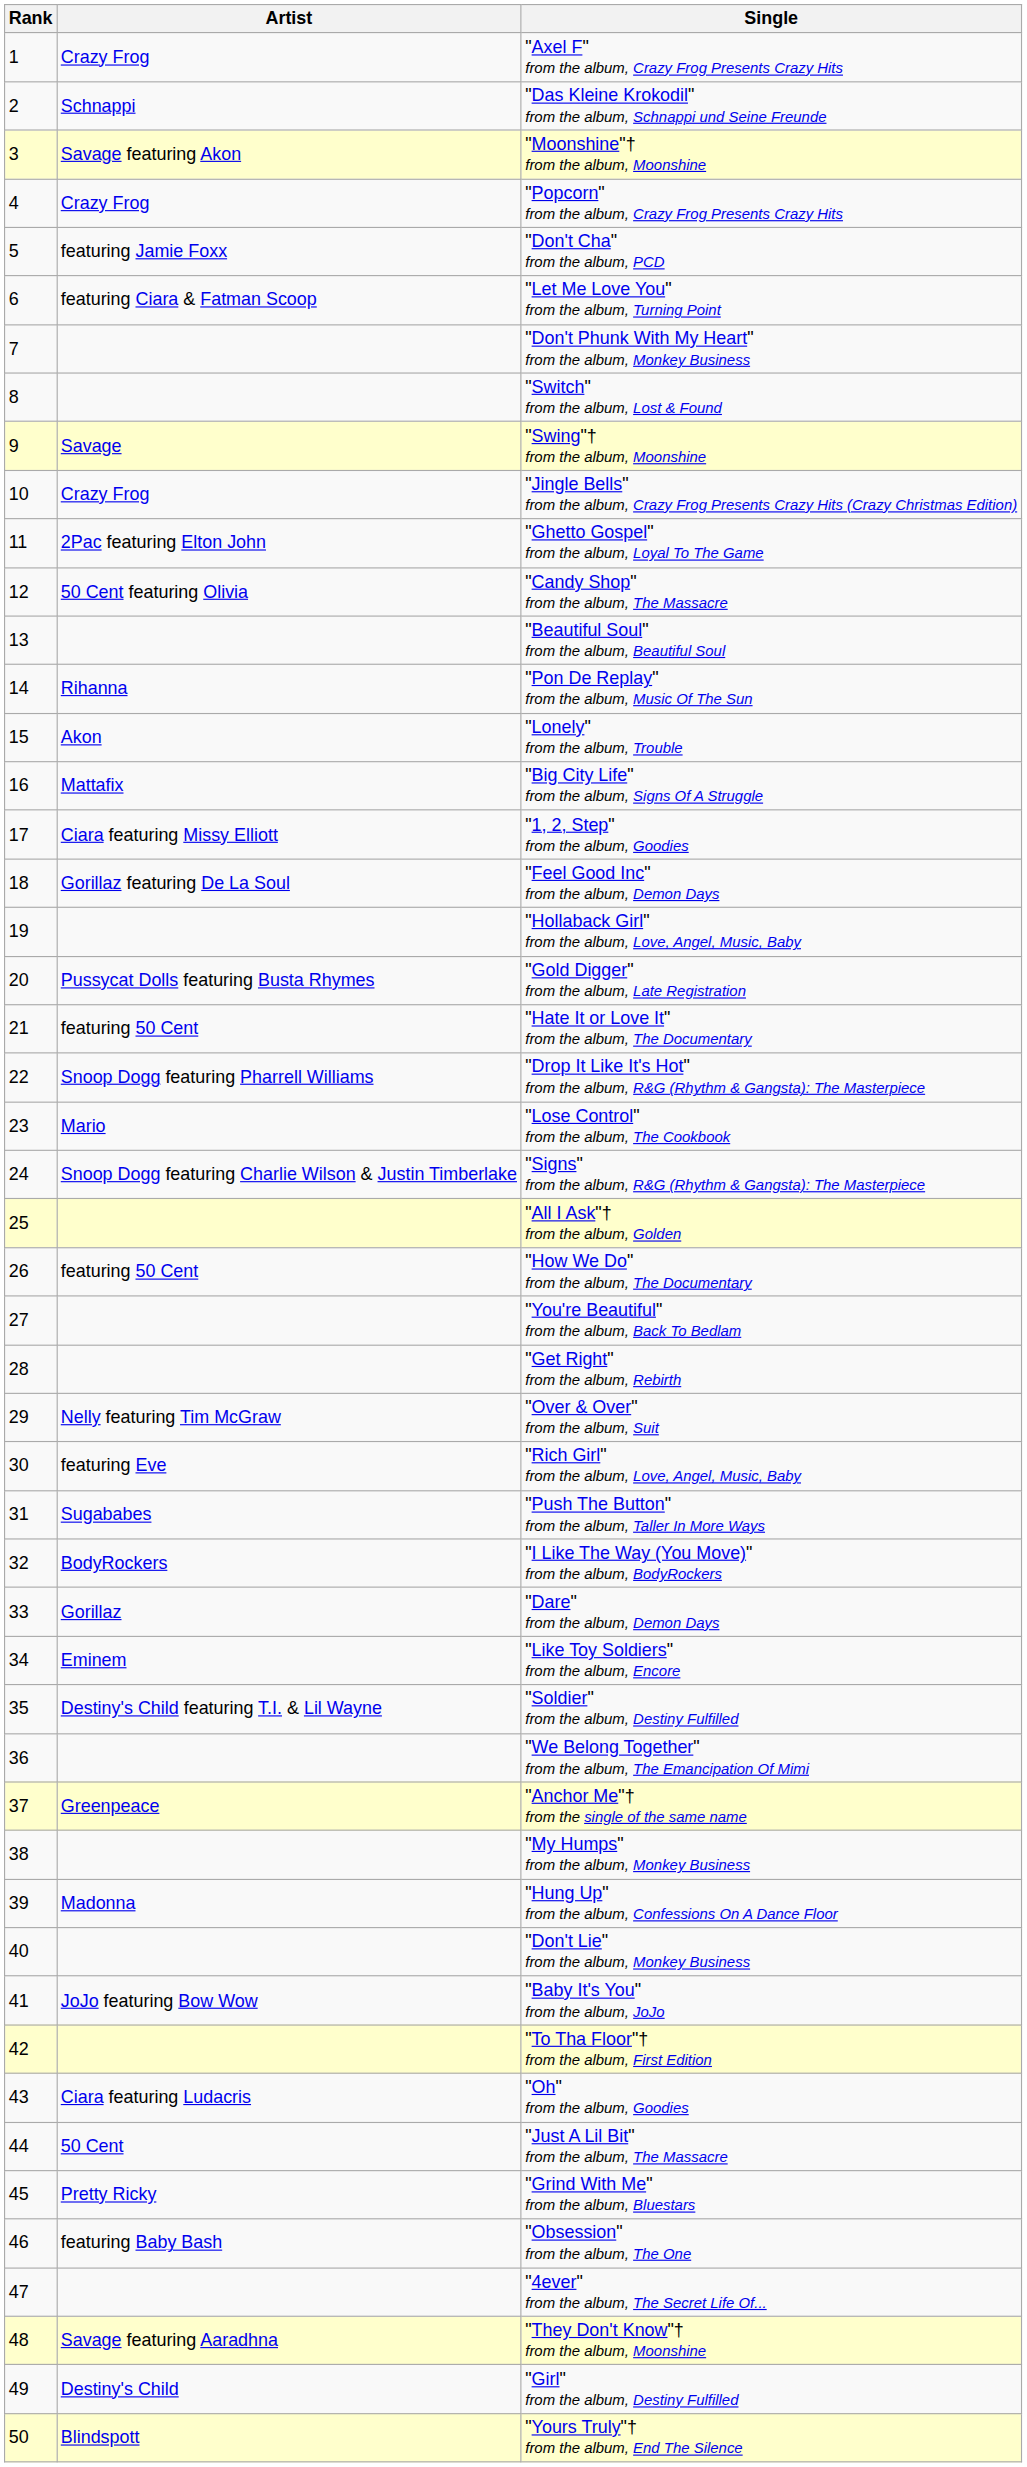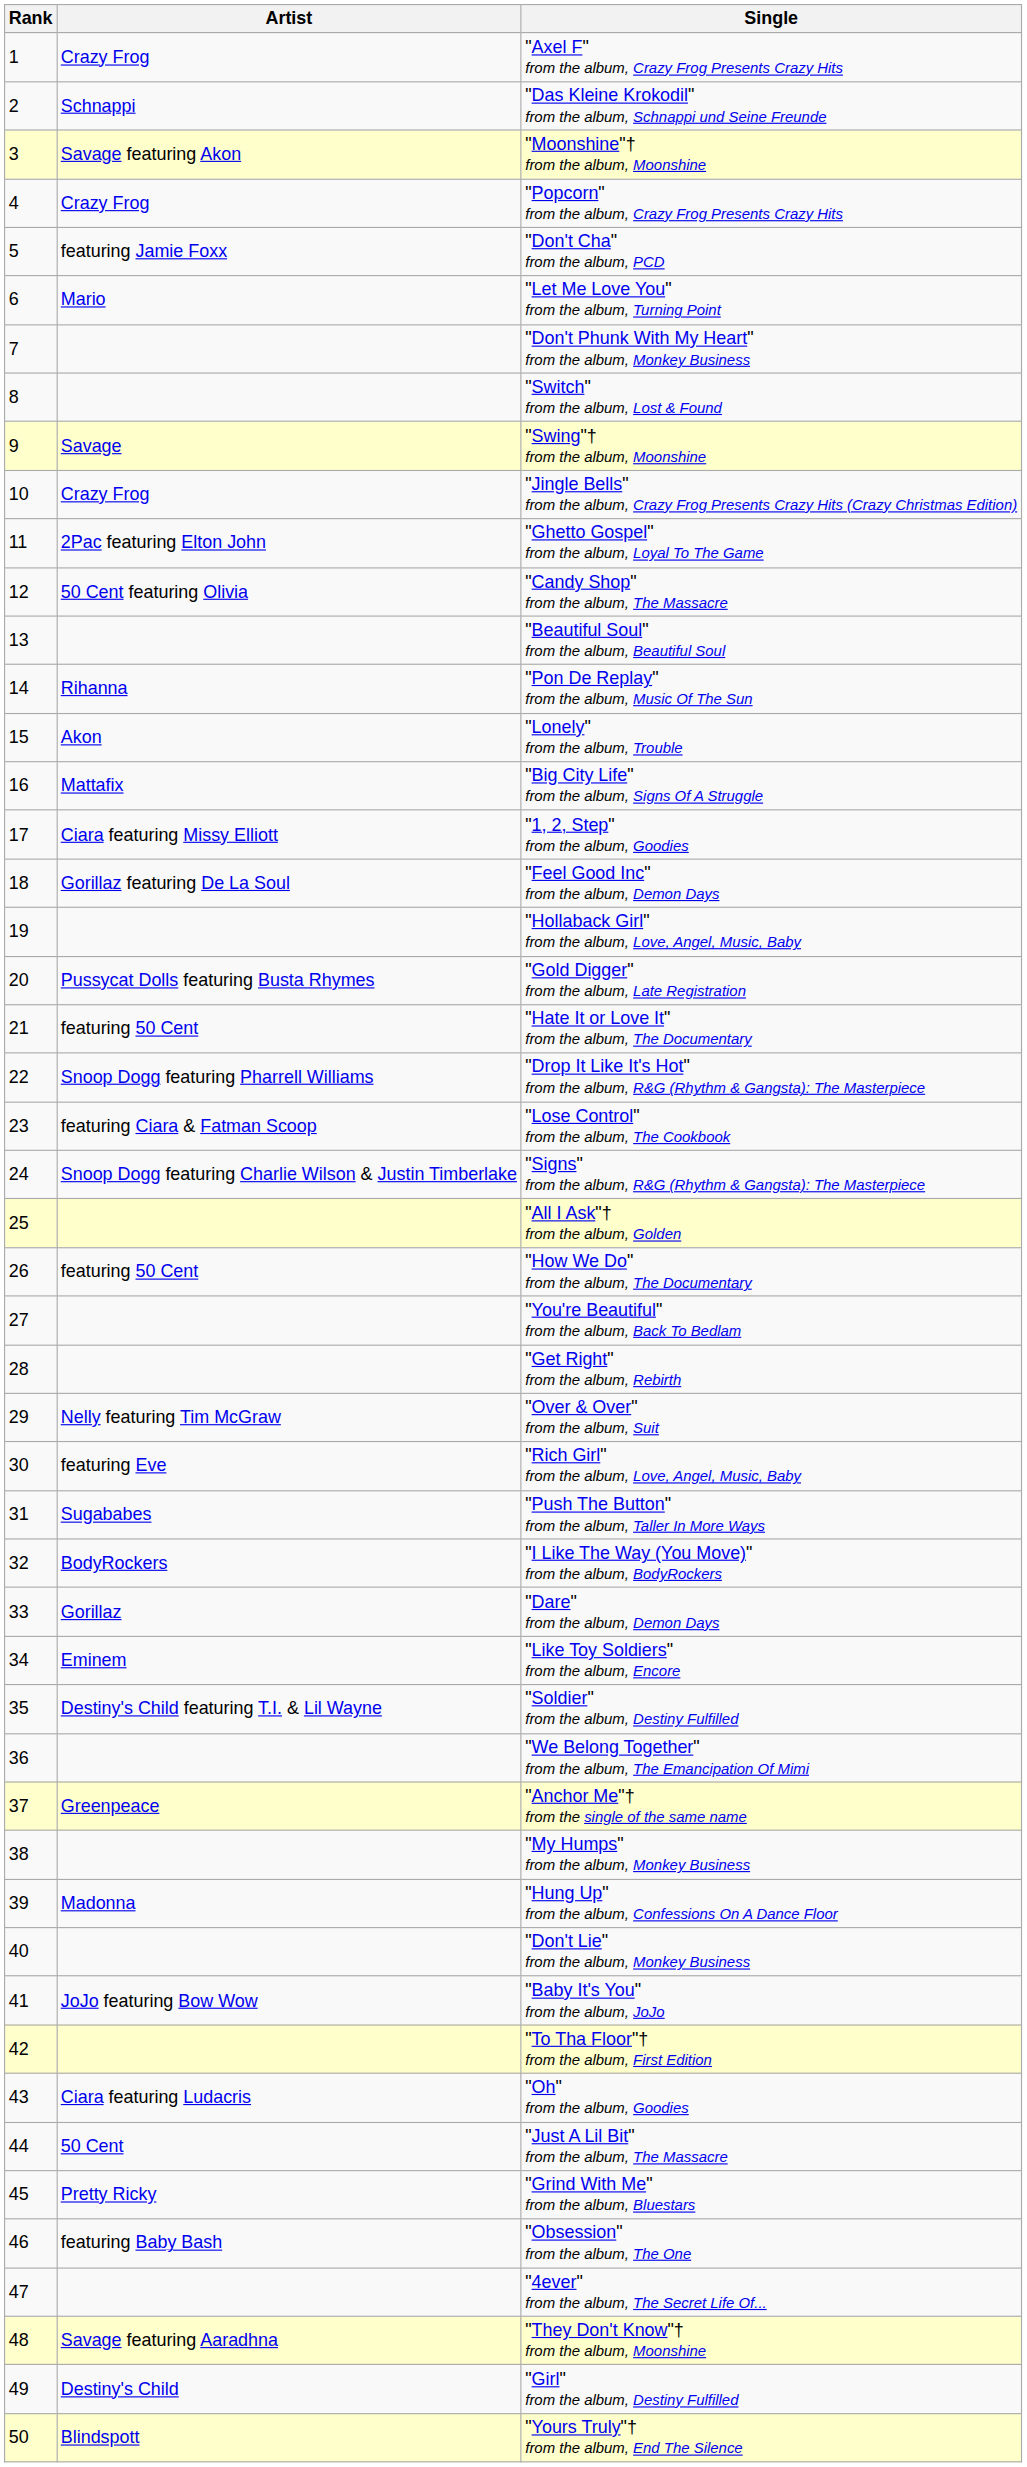 <table class="wikitable sortable">
 <tr>
 <th>Rank</th>
 <th>Artist</th>
 <th>Single</th>
 </tr>
 <tr>
 <td>1</td>
 <td><a href='#'>Crazy Frog</a></td>
 <td>"<a href='#'>Axel F</a>" <br><small><em>from the album, <a href='#'>Crazy Frog Presents Crazy Hits</a></em></small><br></td>
 </tr>
 <tr>
 <td>2</td>
 <td><a href='#'>Schnappi</a></td>
 <td>"<a href='#'>Das Kleine Krokodil</a>" <br><small><em>from the album, <a href='#'>Schnappi und Seine Freunde</a></em></small><br></td>
 </tr>
 <tr bgcolor="#FFFFCC">
 <td>3</td>
 <td><a href='#'>Savage</a> featuring <a href='#'>Akon</a></td>
 <td>"<a href='#'>Moonshine</a>"† <br><small><em>from the album, <a href='#'>Moonshine</a></em></small><br></td>
 </tr>
 <tr>
 <td>4</td>
 <td><a href='#'>Crazy Frog</a></td>
 <td>"<a href='#'>Popcorn</a>" <br><small><em>from the album, <a href='#'>Crazy Frog Presents Crazy Hits</a></em></small><br></td>
 </tr>
 <tr>
 <td>5</td>
 <td> featuring <a href='#'>Jamie Foxx</a></td>
 <td>"<a href='#'>Don't Cha</a>" <br><small><em>from the album, <a href='#'>PCD</a></em></small><br></td>
 </tr>
 <tr>
 <td>6</td>
-<td> featuring <a href='#'>Ciara</a> & <a href='#'>Fatman Scoop</a></td>
+<td><a href='#'>Mario</a></td>
 <td>"<a href='#'>Let Me Love You</a>" <br><small><em>from the album, <a href='#'>Turning Point</a></em></small><br></td>
 </tr>
 <tr>
 <td>7</td>
 <td></td>
 <td>"<a href='#'>Don't Phunk With My Heart</a>" <br><small><em>from the album, <a href='#'>Monkey Business</a></em></small><br></td>
 </tr>
 <tr>
 <td>8</td>
 <td></td>
 <td>"<a href='#'>Switch</a>" <br><small><em>from the album, <a href='#'>Lost & Found</a></em></small><br></td>
 </tr>
 <tr bgcolor="#FFFFCC">
 <td>9</td>
 <td><a href='#'>Savage</a></td>
 <td>"<a href='#'>Swing</a>"† <br><small><em>from the album, <a href='#'>Moonshine</a></em></small><br></td>
 </tr>
 <tr>
 <td>10</td>
 <td><a href='#'>Crazy Frog</a></td>
 <td>"<a href='#'>Jingle Bells</a>" <br><small><em>from the album, <a href='#'>Crazy Frog Presents Crazy Hits (Crazy Christmas Edition)</a></em></small><br></td>
 </tr>
 <tr>
 <td>11</td>
 <td><a href='#'>2Pac</a> featuring <a href='#'>Elton John</a></td>
 <td>"<a href='#'>Ghetto Gospel</a>"  <br><small><em>from the album, <a href='#'>Loyal To The Game</a></em></small><br></td>
 </tr>
 <tr>
 <td>12</td>
 <td><a href='#'>50 Cent</a> featuring <a href='#'>Olivia</a></td>
 <td>"<a href='#'>Candy Shop</a>" <br><small><em>from the album, <a href='#'>The Massacre</a></em></small><br></td>
 </tr>
 <tr>
 <td>13</td>
 <td></td>
 <td>"<a href='#'>Beautiful Soul</a>" <br><small><em>from the album, <a href='#'>Beautiful Soul</a></em></small><br></td>
 </tr>
 <tr>
 <td>14</td>
 <td><a href='#'>Rihanna</a></td>
 <td>"<a href='#'>Pon De Replay</a>" <br><small><em>from the album, <a href='#'>Music Of The Sun</a></em></small><br></td>
 </tr>
 <tr>
 <td>15</td>
 <td><a href='#'>Akon</a></td>
 <td>"<a href='#'>Lonely</a>" <br><small><em>from the album, <a href='#'>Trouble</a></em></small><br></td>
 </tr>
 <tr>
 <td>16</td>
 <td><a href='#'>Mattafix</a></td>
 <td>"<a href='#'>Big City Life</a>" <br><small><em>from the album, <a href='#'>Signs Of A Struggle</a></em></small><br></td>
 </tr>
 <tr>
 <td>17</td>
 <td><a href='#'>Ciara</a> featuring <a href='#'>Missy Elliott</a></td>
 <td>"<a href='#'>1, 2, Step</a>" <br><small><em>from the album, <a href='#'>Goodies</a></em></small><br></td>
 </tr>
 <tr>
 <td>18</td>
 <td><a href='#'>Gorillaz</a> featuring <a href='#'>De La Soul</a></td>
 <td>"<a href='#'>Feel Good Inc</a>" <br><small><em>from the album, <a href='#'>Demon Days</a></em></small><br></td>
 </tr>
 <tr>
 <td>19</td>
 <td></td>
 <td>"<a href='#'>Hollaback Girl</a>" <br><small><em>from the album, <a href='#'>Love, Angel, Music, Baby</a></em></small><br></td>
 </tr>
 <tr>
 <td>20</td>
 <td><a href='#'>Pussycat Dolls</a> featuring <a href='#'>Busta Rhymes</a></td>
 <td>"<a href='#'>Gold Digger</a>" <br><small><em>from the album, <a href='#'>Late Registration</a></em></small><br></td>
 </tr>
 <tr>
 <td>21</td>
 <td> featuring <a href='#'>50 Cent</a></td>
 <td>"<a href='#'>Hate It or Love It</a>" <br><small><em>from the album, <a href='#'>The Documentary</a></em></small><br></td>
 </tr>
 <tr>
 <td>22</td>
 <td><a href='#'>Snoop Dogg</a> featuring <a href='#'>Pharrell Williams</a></td>
 <td>"<a href='#'>Drop It Like It's Hot</a>" <br><small><em>from the album, <a href='#'>R&G (Rhythm & Gangsta): The Masterpiece</a></em></small><br></td>
 </tr>
 <tr>
 <td>23</td>
-<td><a href='#'>Mario</a></td>
+<td> featuring <a href='#'>Ciara</a> & <a href='#'>Fatman Scoop</a></td>
 <td>"<a href='#'>Lose Control</a>" <br><small><em>from the album, <a href='#'>The Cookbook</a></em></small><br></td>
 </tr>
 <tr>
 <td>24</td>
 <td><a href='#'>Snoop Dogg</a> featuring <a href='#'>Charlie Wilson</a> & <a href='#'>Justin Timberlake</a></td>
 <td>"<a href='#'>Signs</a>" <br><small><em>from the album, <a href='#'>R&G (Rhythm & Gangsta): The Masterpiece</a></em></small><br></td>
 </tr>
 <tr bgcolor="#FFFFCC">
 <td>25</td>
 <td></td>
 <td>"<a href='#'>All I Ask</a>"† <br><small><em>from the album, <a href='#'>Golden</a></em></small><br></td>
 </tr>
 <tr>
 <td>26</td>
 <td> featuring <a href='#'>50 Cent</a></td>
 <td>"<a href='#'>How We Do</a>" <br><small><em>from the album, <a href='#'>The Documentary</a></em></small><br></td>
 </tr>
 <tr>
 <td>27</td>
 <td></td>
 <td>"<a href='#'>You're Beautiful</a>" <br><small><em>from the album, <a href='#'>Back To Bedlam</a></em></small><br></td>
 </tr>
 <tr>
 <td>28</td>
 <td></td>
 <td>"<a href='#'>Get Right</a>" <br><small><em>from the album, <a href='#'>Rebirth</a></em></small><br></td>
 </tr>
 <tr>
 <td>29</td>
 <td><a href='#'>Nelly</a> featuring <a href='#'>Tim McGraw</a></td>
 <td>"<a href='#'>Over & Over</a>" <br><small><em>from the album, <a href='#'>Suit</a></em></small><br></td>
 </tr>
 <tr>
 <td>30</td>
 <td> featuring <a href='#'>Eve</a></td>
 <td>"<a href='#'>Rich Girl</a>" <br><small><em>from the album, <a href='#'>Love, Angel, Music, Baby</a></em></small><br></td>
 </tr>
 <tr>
 <td>31</td>
 <td><a href='#'>Sugababes</a></td>
 <td>"<a href='#'>Push The Button</a>" <br><small><em>from the album, <a href='#'>Taller In More Ways</a></em></small><br></td>
 </tr>
 <tr>
 <td>32</td>
 <td><a href='#'>BodyRockers</a></td>
 <td>"<a href='#'>I Like The Way (You Move)</a>" <br><small><em>from the album, <a href='#'>BodyRockers</a></em></small><br></td>
 </tr>
 <tr>
 <td>33</td>
 <td><a href='#'>Gorillaz</a></td>
 <td>"<a href='#'>Dare</a>" <br><small><em>from the album, <a href='#'>Demon Days</a></em></small><br></td>
 </tr>
 <tr>
 <td>34</td>
 <td><a href='#'>Eminem</a></td>
 <td>"<a href='#'>Like Toy Soldiers</a>" <br><small><em>from the album, <a href='#'>Encore</a></em></small><br></td>
 </tr>
 <tr>
 <td>35</td>
 <td><a href='#'>Destiny's Child</a> featuring <a href='#'>T.I.</a> & <a href='#'>Lil Wayne</a></td>
 <td>"<a href='#'>Soldier</a>" <br><small><em>from the album, <a href='#'>Destiny Fulfilled</a></em></small><br></td>
 </tr>
 <tr>
 <td>36</td>
 <td></td>
 <td>"<a href='#'>We Belong Together</a>" <br><small><em>from the album, <a href='#'>The Emancipation Of Mimi</a></em></small><br></td>
 </tr>
 <tr bgcolor="#FFFFCC">
 <td>37</td>
 <td><a href='#'>Greenpeace</a></td>
 <td>"<a href='#'>Anchor Me</a>"† <br><small><em>from the <a href='#'>single of the same name</a></em></small><br></td>
 </tr>
 <tr>
 <td>38</td>
 <td></td>
 <td>"<a href='#'>My Humps</a>" <br><small><em>from the album, <a href='#'>Monkey Business</a></em></small><br></td>
 </tr>
 <tr>
 <td>39</td>
 <td><a href='#'>Madonna</a></td>
 <td>"<a href='#'>Hung Up</a>" <br><small><em>from the album, <a href='#'>Confessions On A Dance Floor</a></em></small><br></td>
 </tr>
 <tr>
 <td>40</td>
 <td></td>
 <td>"<a href='#'>Don't Lie</a>" <br><small><em>from the album, <a href='#'>Monkey Business</a></em></small><br></td>
 </tr>
 <tr>
 <td>41</td>
 <td><a href='#'>JoJo</a> featuring <a href='#'>Bow Wow</a></td>
 <td>"<a href='#'>Baby It's You</a>" <br><small><em>from the album, <a href='#'>JoJo</a></em></small><br></td>
 </tr>
 <tr bgcolor="#FFFFCC">
 <td>42</td>
 <td></td>
 <td>"<a href='#'>To Tha Floor</a>"† <br><small><em>from the album, <a href='#'>First Edition</a></em></small><br></td>
 </tr>
 <tr>
 <td>43</td>
 <td><a href='#'>Ciara</a> featuring <a href='#'>Ludacris</a></td>
 <td>"<a href='#'>Oh</a>" <br><small><em>from the album, <a href='#'>Goodies</a></em></small><br></td>
 </tr>
 <tr>
 <td>44</td>
 <td><a href='#'>50 Cent</a></td>
 <td>"<a href='#'>Just A Lil Bit</a>" <br><small><em>from the album, <a href='#'>The Massacre</a></em></small><br></td>
 </tr>
 <tr>
 <td>45</td>
 <td><a href='#'>Pretty Ricky</a></td>
 <td>"<a href='#'>Grind With Me</a>" <br><small><em>from the album, <a href='#'>Bluestars</a></em></small><br></td>
 </tr>
 <tr>
 <td>46</td>
 <td> featuring <a href='#'>Baby Bash</a></td>
 <td>"<a href='#'>Obsession</a>" <br><small><em>from the album, <a href='#'>The One</a></em></small><br></td>
 </tr>
 <tr>
 <td>47</td>
 <td></td>
 <td>"<a href='#'>4ever</a>" <br><small><em>from the album, <a href='#'>The Secret Life Of...</a></em></small><br></td>
 </tr>
 <tr bgcolor="#FFFFCC">
 <td>48</td>
 <td><a href='#'>Savage</a> featuring <a href='#'>Aaradhna</a></td>
 <td>"<a href='#'>They Don't Know</a>"† <br><small><em>from the album, <a href='#'>Moonshine</a></em></small><br></td>
 </tr>
 <tr>
 <td>49</td>
 <td><a href='#'>Destiny's Child</a></td>
 <td>"<a href='#'>Girl</a>" <br><small><em>from the album, <a href='#'>Destiny Fulfilled</a></em></small><br></td>
 </tr>
 <tr bgcolor="#FFFFCC">
 <td>50</td>
 <td><a href='#'>Blindspott</a></td>
 <td>"<a href='#'>Yours Truly</a>"† <br><small><em>from the album, <a href='#'>End The Silence</a></em></small><br></td>
 </tr>
 </table>
